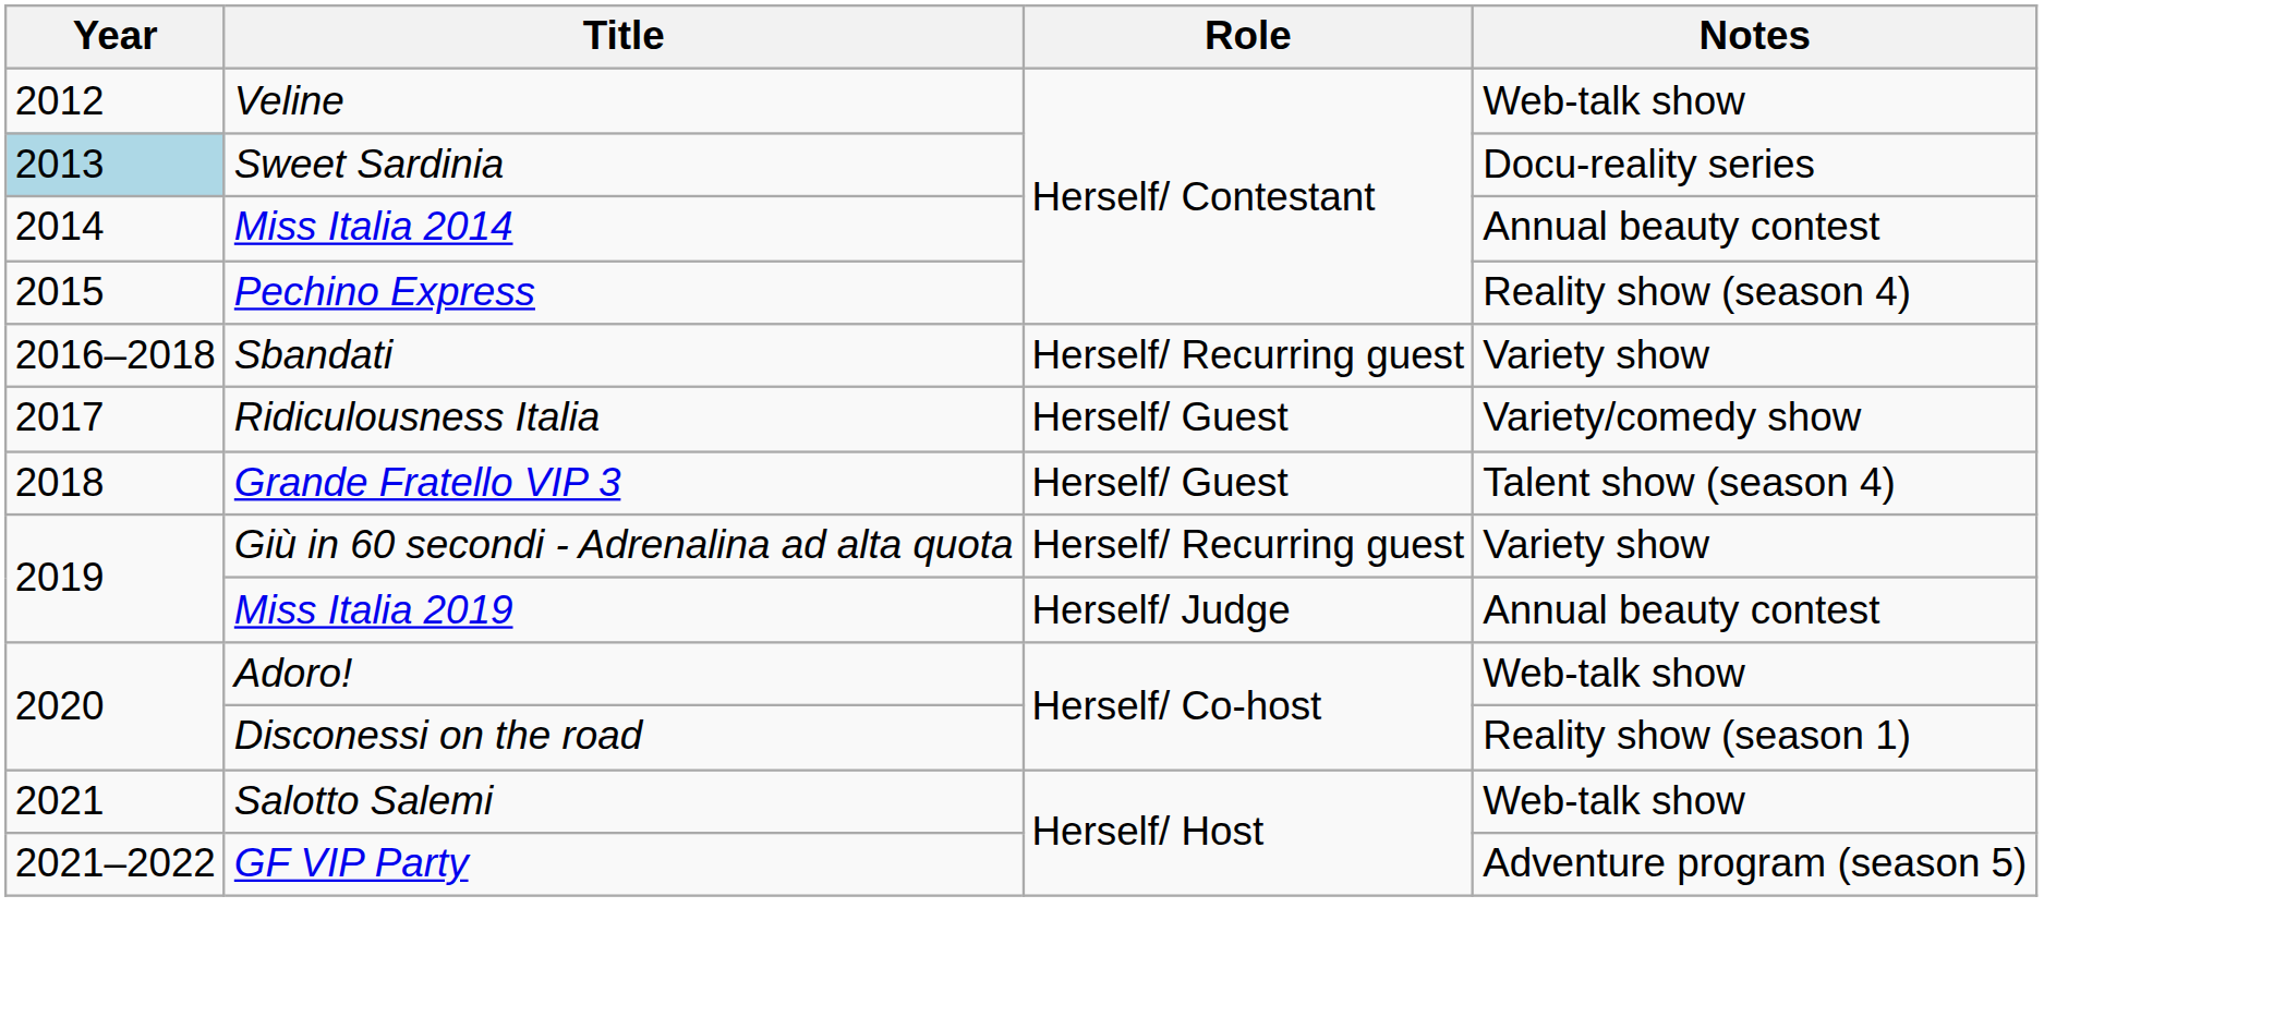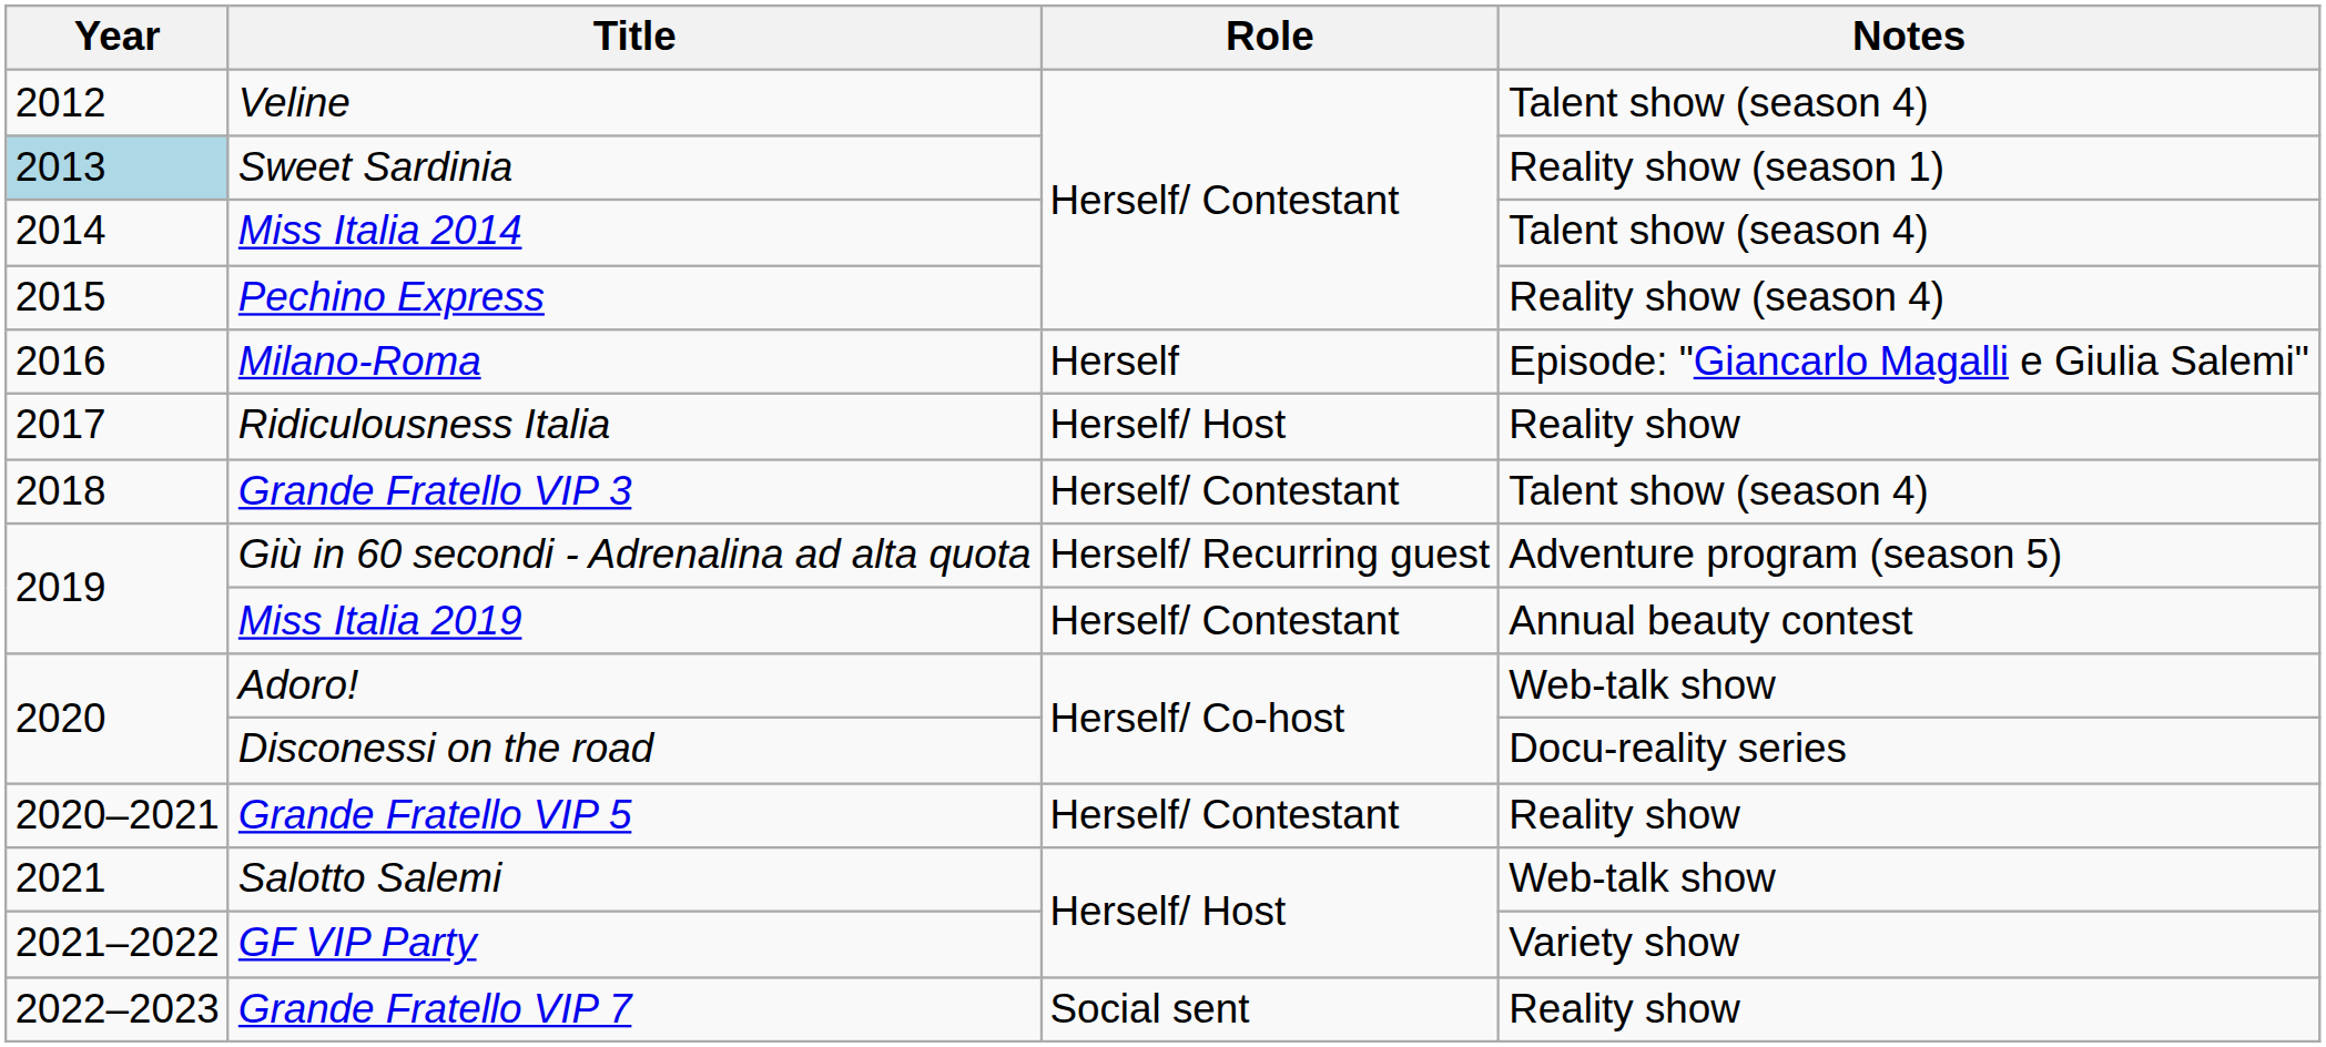 <table class="wikitable">
 <tr>
 <th>Year</th>
 <th>Title</th>
 <th>Role</th>
 <th>Notes</th>
 </tr>
 <tr>
 <td>2012</td>
 <td><em>Veline</em></td>
 <td rowspan="4">Herself/ Contestant</td>
-<td>Web-talk show</td>
+<td>Talent show (season 4)</td>
 </tr>
 <tr>
 <td style="background: lightblue;">2013</td>
 <td><em>Sweet Sardinia</em></td>
-<td>Docu-reality series</td>
+<td>Reality show (season 1)</td>
 </tr>
 <tr>
 <td>2014</td>
 <td><em><a href='#'>Miss Italia 2014</a></em></td>
-<td>Annual beauty contest</td>
+<td>Talent show (season 4)</td>
 </tr>
 <tr>
 <td>2015</td>
 <td><em><a href='#'>Pechino Express</a></em></td>
 <td>Reality show (season 4)</td>
 </tr>
 <tr>
-<td>2016–2018</td>
-<td><em>Sbandati</em></td>
-<td>Herself/ Recurring guest</td>
-<td>Variety show</td>
+<td>2016</td>
+<td><em><a href='#'>Milano-Roma</a></em></td>
+<td>Herself</td>
+<td>Episode: "<a href='#'>Giancarlo Magalli</a> e Giulia Salemi"</td>
 </tr>
 <tr>
 <td>2017</td>
 <td><em>Ridiculousness Italia</em></td>
-<td>Herself/ Guest</td>
-<td>Variety/comedy show</td>
+<td>Herself/ Host</td>
+<td>Reality show</td>
 </tr>
 <tr>
 <td>2018</td>
 <td><em><a href='#'>Grande Fratello VIP 3</a></em></td>
-<td>Herself/ Guest</td>
+<td>Herself/ Contestant</td>
 <td>Talent show (season 4)</td>
 </tr>
 <tr>
 <td rowspan="2">2019</td>
 <td><em>Giù in 60 secondi - Adrenalina ad alta quota</em></td>
 <td>Herself/ Recurring guest</td>
-<td>Variety show</td>
+<td>Adventure program (season 5)</td>
 </tr>
 <tr>
 <td><em><a href='#'>Miss Italia 2019</a></em></td>
-<td>Herself/ Judge</td>
+<td>Herself/ Contestant</td>
 <td>Annual beauty contest</td>
 </tr>
 <tr>
 <td rowspan="2">2020</td>
 <td><em>Adoro!</em></td>
 <td rowspan="2">Herself/ Co-host</td>
 <td>Web-talk show</td>
 </tr>
 <tr>
 <td><em>Disconessi on the road</em></td>
-<td>Reality show (season 1)</td>
+<td>Docu-reality series</td>
+</tr>
+<tr>
+<td>2020–2021</td>
+<td><em><a href='#'>Grande Fratello VIP 5</a></em></td>
+<td>Herself/ Contestant</td>
+<td>Reality show</td>
 </tr>
 <tr>
 <td>2021</td>
 <td><em>Salotto Salemi</em></td>
 <td rowspan="2">Herself/ Host</td>
 <td>Web-talk show</td>
 </tr>
 <tr>
 <td>2021–2022</td>
 <td><em><a href='#'>GF VIP Party</a></em></td>
-<td>Adventure program (season 5)</td>
+<td>Variety show</td>
+</tr>
+<tr>
+<td>2022–2023</td>
+<td><em><a href='#'>Grande Fratello VIP 7</a></em></td>
+<td>Social sent</td>
+<td>Reality show</td>
 </tr>
 </table>
